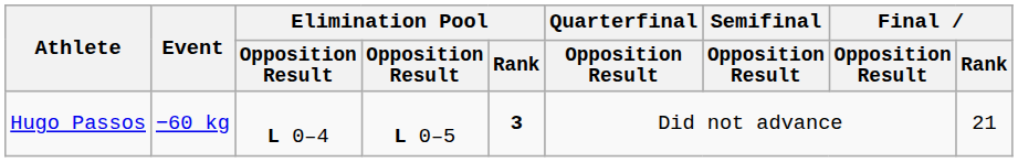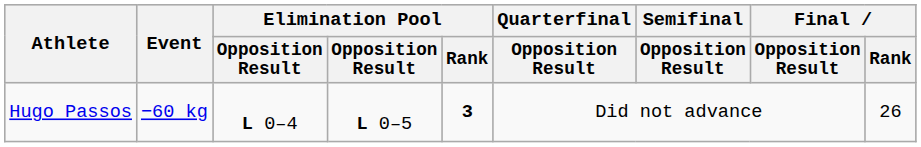 <table class="wikitable" style="font-size:90%">
 <tr>
 <th rowspan="2">Athlete</th>
 <th rowspan="2">Event</th>
 <th colspan=3>Elimination Pool</th>
 <th>Quarterfinal</th>
 <th>Semifinal</th>
 <th colspan=2>Final / </th>
 </tr>
 <tr style="font-size: 95%">
 <th>Opposition<br>Result</th>
 <th>Opposition<br>Result</th>
 <th>Rank</th>
 <th>Opposition<br>Result</th>
 <th>Opposition<br>Result</th>
 <th>Opposition<br>Result</th>
 <th>Rank</th>
 </tr>
 <tr align=center>
 <td align=left><a href='#'>Hugo Passos</a></td>
 <td align=left><a href='#'>−60 kg</a></td>
 <td><br><strong>L</strong> 0–4 <sup></sup></td>
 <td><br><strong>L</strong> 0–5 <sup></sup></td>
 <td><strong>3</strong></td>
 <td colspan=3>Did not advance</td>
-<td>21</td>
+<td>26</td>
 </tr>
 </table>
